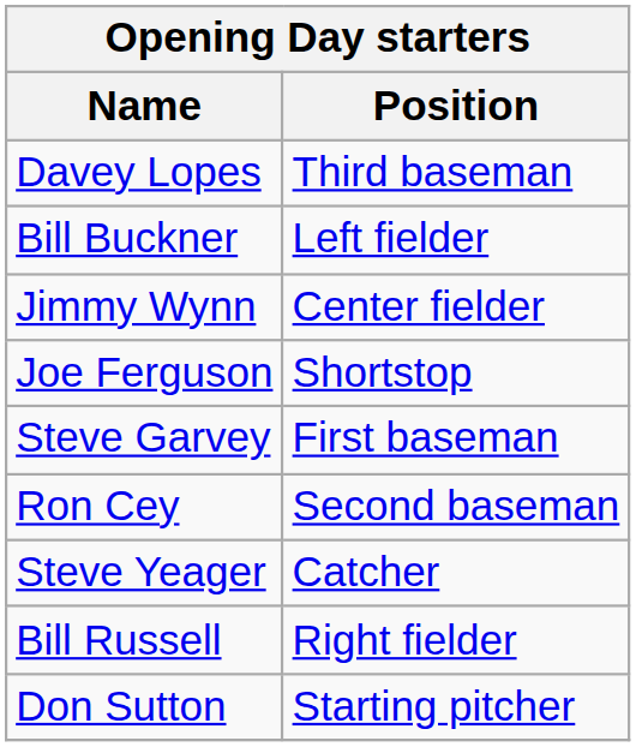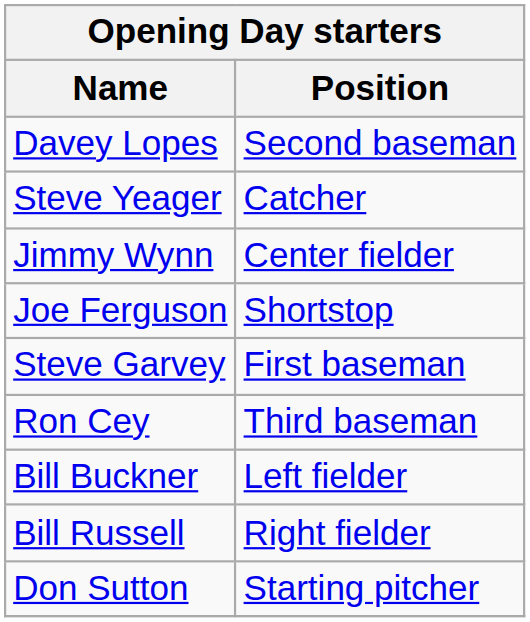 <table class="wikitable" style="text-align:left">
 <tr>
 <th colspan="2">Opening Day starters</th>
 </tr>
 <tr>
 <th>Name</th>
 <th>Position</th>
 </tr>
 <tr>
 <td><a href='#'>Davey Lopes</a></td>
-<td><a href='#'>Third baseman</a></td>
+<td><a href='#'>Second baseman</a></td>
 </tr>
 <tr>
-<td><a href='#'>Bill Buckner</a></td>
-<td><a href='#'>Left fielder</a></td>
+<td><a href='#'>Steve Yeager</a></td>
+<td><a href='#'>Catcher</a></td>
 </tr>
 <tr>
 <td><a href='#'>Jimmy Wynn</a></td>
 <td><a href='#'>Center fielder</a></td>
 </tr>
 <tr>
 <td><a href='#'>Joe Ferguson</a></td>
 <td><a href='#'>Shortstop</a></td>
 </tr>
 <tr>
 <td><a href='#'>Steve Garvey</a></td>
 <td><a href='#'>First baseman</a></td>
 </tr>
 <tr>
 <td><a href='#'>Ron Cey</a></td>
-<td><a href='#'>Second baseman</a></td>
+<td><a href='#'>Third baseman</a></td>
 </tr>
 <tr>
-<td><a href='#'>Steve Yeager</a></td>
-<td><a href='#'>Catcher</a></td>
+<td><a href='#'>Bill Buckner</a></td>
+<td><a href='#'>Left fielder</a></td>
 </tr>
 <tr>
 <td><a href='#'>Bill Russell</a></td>
 <td><a href='#'>Right fielder</a></td>
 </tr>
 <tr>
 <td><a href='#'>Don Sutton</a></td>
 <td><a href='#'>Starting pitcher</a></td>
 </tr>
 <tr>
 </tr>
 </table>
